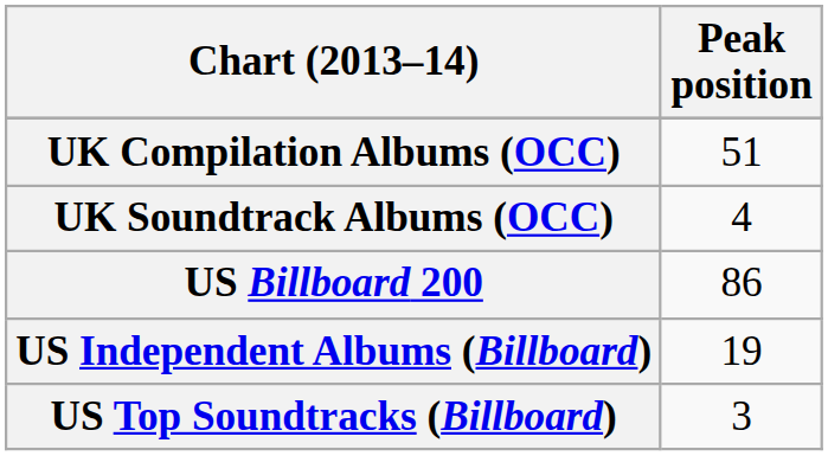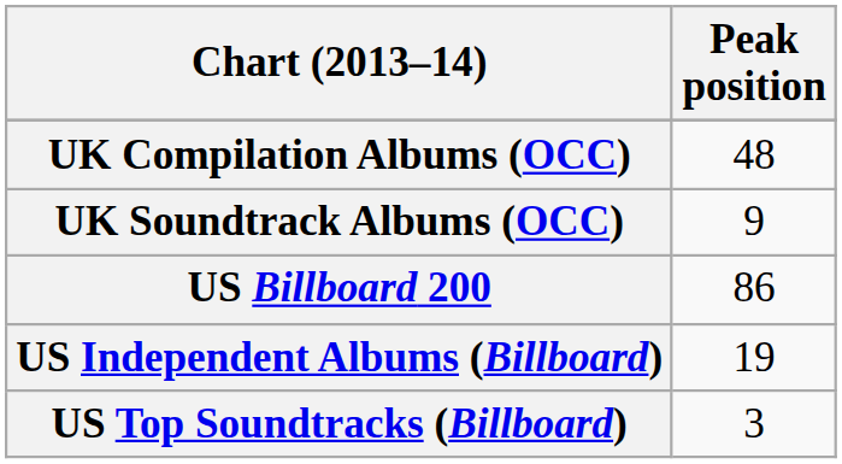 <table class="wikitable sortable plainrowheaders" style="text-align:center;">
 <tr>
 <th scope="col">Chart (2013–14)</th>
 <th scope="col">Peak<br>position</th>
 </tr>
 <tr>
 </tr>
 <tr>
 </tr>
 <tr>
 <th scope="row">UK Compilation Albums (<a href='#'>OCC</a>)</th>
-<td>51</td>
+<td>48</td>
 </tr>
 <tr>
 <th scope="row">UK Soundtrack Albums (<a href='#'>OCC</a>)</th>
-<td>4</td>
+<td>9</td>
 </tr>
 <tr>
 <th scope="row">US <a href='#'><em>Billboard</em> 200</a></th>
 <td>86</td>
 </tr>
 <tr>
 <th scope="row">US <a href='#'>Independent Albums</a> (<em><a href='#'>Billboard</a></em>)</th>
 <td>19</td>
 </tr>
 <tr>
 <th scope="row">US <a href='#'>Top Soundtracks</a> (<em><a href='#'>Billboard</a></em>)</th>
 <td>3</td>
 </tr>
 </table>
